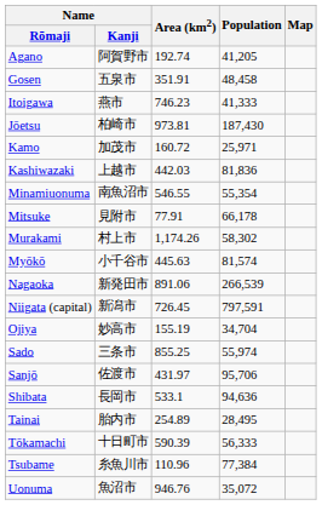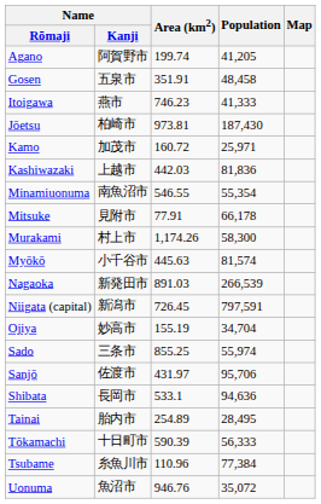 <table class="wikitable sortable">
 <tr>
 <th colspan="2">Name</th>
 <th rowspan="2">Area (km<sup>2</sup>)</th>
 <th rowspan="2">Population</th>
 <th rowspan="2">Map</th>
 </tr>
 <tr>
 <th><a href='#'>Rōmaji</a></th>
 <th><a href='#'>Kanji</a></th>
 </tr>
 <tr>
 <td> <a href='#'>Agano</a></td>
 <td>阿賀野市</td>
-<td>192.74</td>
+<td>199.74</td>
 <td>41,205</td>
 <td></td>
 </tr>
 <tr>
 <td> <a href='#'>Gosen</a></td>
 <td>五泉市</td>
 <td>351.91</td>
 <td>48,458</td>
 <td></td>
 </tr>
 <tr>
 <td> <a href='#'>Itoigawa</a></td>
 <td>燕市</td>
 <td>746.23</td>
 <td>41,333</td>
 <td></td>
 </tr>
 <tr>
 <td> <a href='#'>Jōetsu</a></td>
 <td>柏崎市</td>
 <td>973.81</td>
 <td>187,430</td>
 <td></td>
 </tr>
 <tr>
 <td> <a href='#'>Kamo</a></td>
 <td>加茂市</td>
 <td>160.72</td>
 <td>25,971</td>
 <td></td>
 </tr>
 <tr>
 <td> <a href='#'>Kashiwazaki</a></td>
 <td>上越市</td>
 <td>442.03</td>
 <td>81,836</td>
 <td></td>
 </tr>
 <tr>
 <td> <a href='#'>Minamiuonuma</a></td>
 <td>南魚沼市</td>
 <td>546.55</td>
 <td>55,354</td>
 <td></td>
 </tr>
 <tr>
 <td> <a href='#'>Mitsuke</a></td>
 <td>見附市</td>
 <td>77.91</td>
 <td>66,178</td>
 <td></td>
 </tr>
 <tr>
 <td> <a href='#'>Murakami</a></td>
 <td>村上市</td>
 <td>1,174.26</td>
-<td>58,302</td>
+<td>58,300</td>
 <td></td>
 </tr>
 <tr>
 <td> <a href='#'>Myōkō</a></td>
 <td>小千谷市</td>
 <td>445.63</td>
 <td>81,574</td>
 <td></td>
 </tr>
 <tr>
 <td> <a href='#'>Nagaoka</a></td>
 <td>新発田市</td>
-<td>891.06</td>
+<td>891.03</td>
 <td>266,539</td>
 <td></td>
 </tr>
 <tr>
 <td> <a href='#'>Niigata</a> (capital)</td>
 <td>新潟市</td>
 <td>726.45</td>
 <td>797,591</td>
 <td></td>
 </tr>
 <tr>
 <td> <a href='#'>Ojiya</a></td>
 <td>妙高市</td>
 <td>155.19</td>
 <td>34,704</td>
 <td></td>
 </tr>
 <tr>
 <td> <a href='#'>Sado</a></td>
 <td>三条市</td>
 <td>855.25</td>
 <td>55,974</td>
 <td></td>
 </tr>
 <tr>
 <td> <a href='#'>Sanjō</a></td>
 <td>佐渡市</td>
 <td>431.97</td>
 <td>95,706</td>
 <td></td>
 </tr>
 <tr>
 <td> <a href='#'>Shibata</a></td>
 <td>長岡市</td>
 <td>533.1</td>
 <td>94,636</td>
 <td></td>
 </tr>
 <tr>
 <td> <a href='#'>Tainai</a></td>
 <td>胎内市</td>
 <td>254.89</td>
 <td>28,495</td>
 <td></td>
 </tr>
 <tr>
 <td> <a href='#'>Tōkamachi</a></td>
 <td>十日町市</td>
 <td>590.39</td>
 <td>56,333</td>
 <td></td>
 </tr>
 <tr>
 <td> <a href='#'>Tsubame</a></td>
 <td>糸魚川市</td>
 <td>110.96</td>
 <td>77,384</td>
 <td></td>
 </tr>
 <tr>
 <td> <a href='#'>Uonuma</a></td>
 <td>魚沼市</td>
 <td>946.76</td>
 <td>35,072</td>
 <td></td>
 </tr>
 </table>
